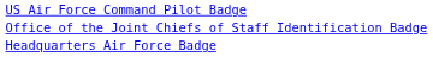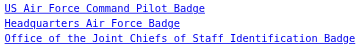 <table>
 <tr>
 <td></td>
 <td><a href='#'>US Air Force Command Pilot Badge</a></td>
 </tr>
 <tr>
 <td></td>
-<td><a href='#'>Office of the Joint Chiefs of Staff Identification Badge</a></td>
+<td><a href='#'>Headquarters Air Force Badge</a></td>
 </tr>
 <tr>
 <td></td>
-<td><a href='#'>Headquarters Air Force Badge</a></td>
+<td><a href='#'>Office of the Joint Chiefs of Staff Identification Badge</a></td>
 </tr>
 </table>
